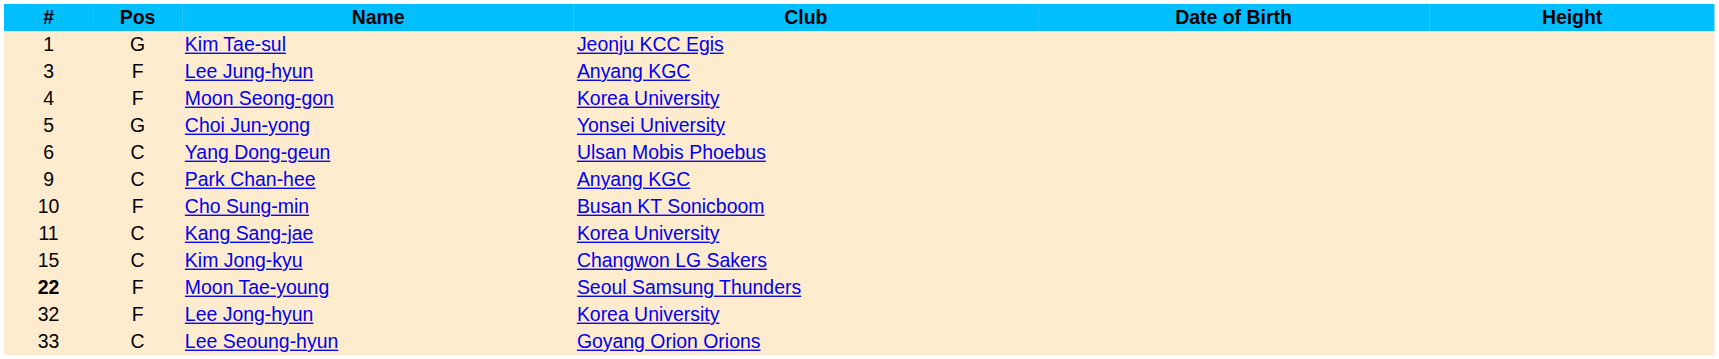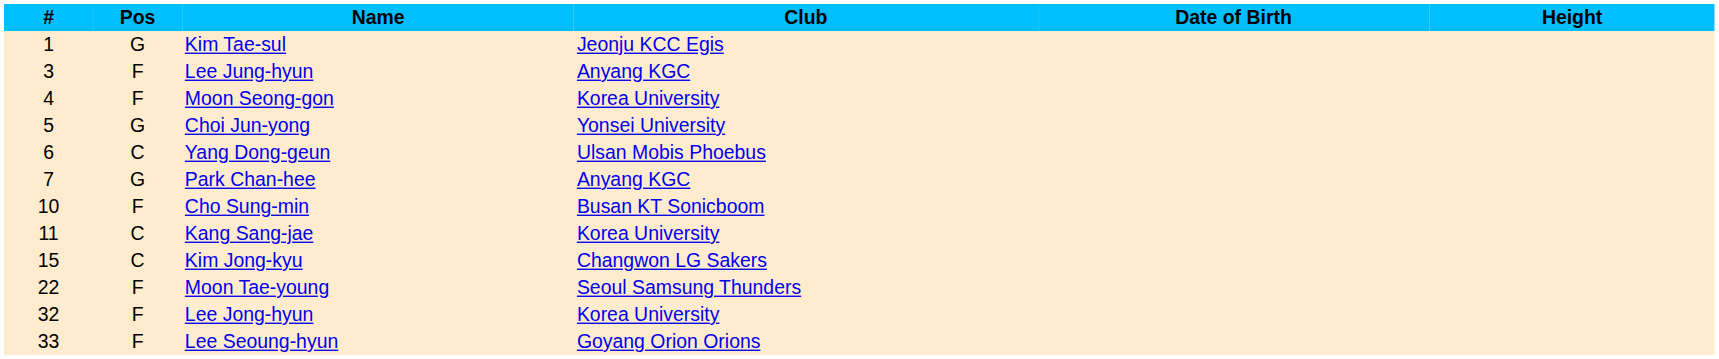 <table border=0 cellpadding=2 cellspacing=0  |- bgcolor=#FFECCE style="text-align:center; font-size:90%;" width=80%>
 <tr bgcolor=#00BFFF>
 <th width=5%>#</th>
 <th width=5%>Pos</th>
 <th width=22%>Name</th>
 <th width=26%>Club</th>
 <th width=22%>Date of Birth</th>
 <th width=16%>Height</th>
 </tr>
 <tr>
 <td>1</td>
 <td>G</td>
 <td align=left><a href='#'>Kim Tae-sul</a></td>
 <td align=left> <a href='#'>Jeonju KCC Egis</a></td>
 <td align=left></td>
 <td></td>
 </tr>
 <tr>
 <td>3</td>
 <td>F</td>
 <td align=left><a href='#'>Lee Jung-hyun</a></td>
 <td align=left> <a href='#'>Anyang KGC</a></td>
 <td align=left></td>
 <td></td>
 </tr>
 <tr>
 <td>4</td>
 <td>F</td>
 <td align=left><a href='#'>Moon Seong-gon</a></td>
 <td align=left> <a href='#'>Korea University</a></td>
 <td align=left></td>
 <td></td>
 </tr>
 <tr>
 <td>5</td>
 <td>G</td>
 <td align=left><a href='#'>Choi Jun-yong</a></td>
 <td align=left> <a href='#'>Yonsei University</a></td>
 <td align=left></td>
 <td></td>
 </tr>
 <tr>
 <td>6</td>
 <td>C</td>
 <td align=left><a href='#'>Yang Dong-geun</a></td>
 <td align=left> <a href='#'>Ulsan Mobis Phoebus</a></td>
 <td align=left></td>
 <td></td>
 </tr>
 <tr>
-<td>9</td>
-<td>C</td>
+<td>7</td>
+<td>G</td>
 <td align=left><a href='#'>Park Chan-hee</a></td>
 <td align=left> <a href='#'>Anyang KGC</a></td>
 <td align=left></td>
 <td></td>
 </tr>
 <tr>
 <td>10</td>
 <td>F</td>
 <td align=left><a href='#'>Cho Sung-min</a></td>
 <td align=left> <a href='#'>Busan KT Sonicboom</a></td>
 <td align=left></td>
 <td></td>
 </tr>
 <tr>
 <td>11</td>
 <td>C</td>
 <td align=left><a href='#'>Kang Sang-jae</a></td>
 <td align=left> <a href='#'>Korea University</a></td>
 <td align=left></td>
 <td></td>
 </tr>
 <tr>
 <td>15</td>
 <td>C</td>
 <td align=left><a href='#'>Kim Jong-kyu</a></td>
 <td align=left> <a href='#'>Changwon LG Sakers</a></td>
 <td align=left></td>
 <td></td>
 </tr>
 <tr>
-<td><strong>22</strong></td>
+<td>22</td>
 <td>F</td>
 <td align=left><a href='#'>Moon Tae-young</a></td>
 <td align=left> <a href='#'>Seoul Samsung Thunders</a></td>
 <td align=left></td>
 <td></td>
 </tr>
 <tr>
 <td>32</td>
 <td>F</td>
 <td align=left><a href='#'>Lee Jong-hyun</a></td>
 <td align=left> <a href='#'>Korea University</a></td>
 <td align=left></td>
 <td></td>
 </tr>
 <tr>
 <td>33</td>
-<td>C</td>
+<td>F</td>
 <td align=left><a href='#'>Lee Seoung-hyun</a></td>
 <td align=left> <a href='#'>Goyang Orion Orions</a></td>
 <td align=left></td>
 <td></td>
 </tr>
 <tr>
 </tr>
 </table>
